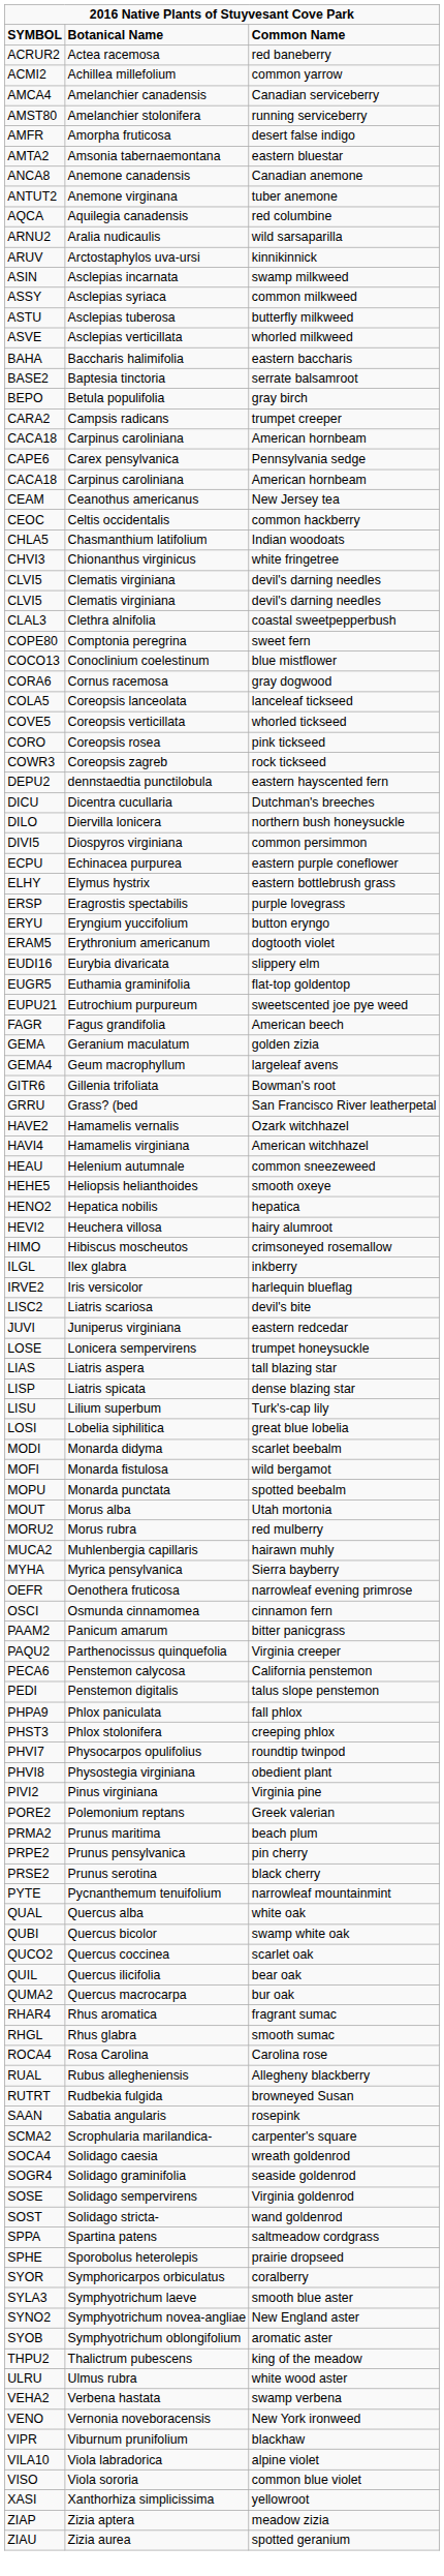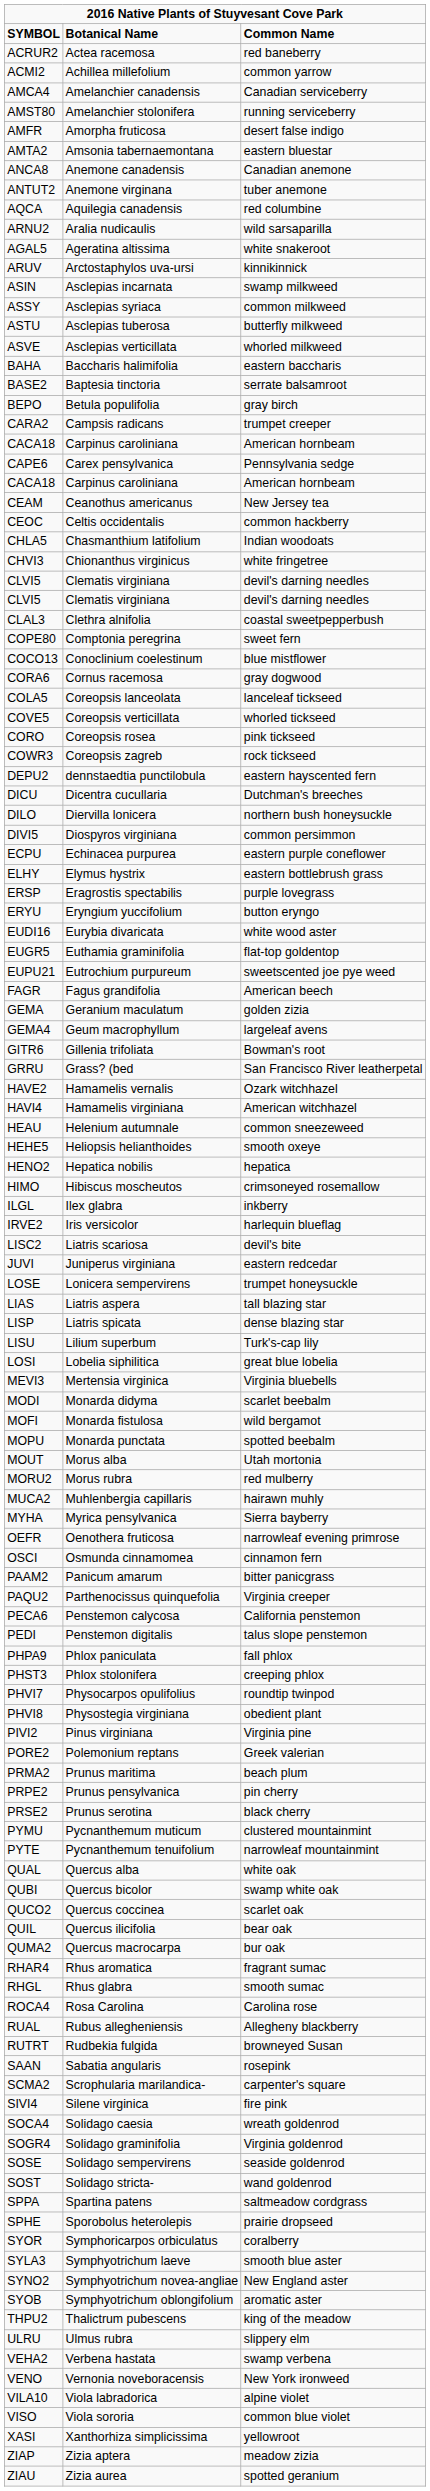 <table class="wikitable collapsible collapsed">
 <tr>
 <td colspan="3" style="text-align:center;"><strong>2016 Native Plants of Stuyvesant Cove Park</strong></td>
 </tr>
 <tr>
 <td><strong>SYMBOL</strong></td>
 <td><strong>Botanical Name</strong></td>
 <td><strong>Common Name</strong></td>
 </tr>
 <tr>
 <td>ACRUR2</td>
 <td>Actea racemosa</td>
 <td>red baneberry</td>
 </tr>
 <tr>
 <td>ACMI2</td>
 <td>Achillea millefolium</td>
 <td>common yarrow</td>
 </tr>
 <tr>
 <td>AMCA4</td>
 <td>Amelanchier canadensis</td>
 <td>Canadian serviceberry</td>
 </tr>
 <tr>
 <td>AMST80</td>
 <td>Amelanchier stolonifera</td>
 <td>running serviceberry</td>
 </tr>
 <tr>
 <td>AMFR</td>
 <td>Amorpha fruticosa</td>
 <td>desert false indigo</td>
 </tr>
 <tr>
 <td>AMTA2</td>
 <td>Amsonia tabernaemontana</td>
 <td>eastern bluestar</td>
 </tr>
 <tr>
 <td>ANCA8</td>
 <td>Anemone canadensis</td>
 <td>Canadian anemone</td>
 </tr>
 <tr>
 <td>ANTUT2</td>
 <td>Anemone virginana</td>
 <td>tuber anemone</td>
 </tr>
 <tr>
 <td>AQCA</td>
 <td>Aquilegia canadensis</td>
 <td>red columbine</td>
 </tr>
 <tr>
 <td>ARNU2</td>
 <td>Aralia nudicaulis</td>
 <td>wild sarsaparilla</td>
+</tr>
+<tr>
+<td>AGAL5</td>
+<td>Ageratina altissima</td>
+<td>white snakeroot</td>
 </tr>
 <tr>
 <td>ARUV</td>
 <td>Arctostaphylos uva-ursi</td>
 <td>kinnikinnick</td>
 </tr>
 <tr>
 <td>ASIN</td>
 <td>Asclepias incarnata</td>
 <td>swamp milkweed</td>
 </tr>
 <tr>
 <td>ASSY</td>
 <td>Asclepias syriaca</td>
 <td>common milkweed</td>
 </tr>
 <tr>
 <td>ASTU</td>
 <td>Asclepias tuberosa</td>
 <td>butterfly milkweed</td>
 </tr>
 <tr>
 <td>ASVE</td>
 <td>Asclepias verticillata</td>
 <td>whorled milkweed</td>
 </tr>
 <tr>
 <td>BAHA</td>
 <td>Baccharis halimifolia</td>
 <td>eastern baccharis</td>
 </tr>
 <tr>
 <td>BASE2</td>
 <td>Baptesia tinctoria</td>
 <td>serrate balsamroot</td>
 </tr>
 <tr>
 <td>BEPO</td>
 <td>Betula populifolia</td>
 <td>gray birch</td>
 </tr>
 <tr>
 <td>CARA2</td>
 <td>Campsis radicans</td>
 <td>trumpet creeper</td>
 </tr>
 <tr>
 <td>CACA18</td>
 <td>Carpinus caroliniana</td>
 <td>American hornbeam</td>
 </tr>
 <tr>
 <td>CAPE6</td>
 <td>Carex pensylvanica</td>
 <td>Pennsylvania sedge</td>
 </tr>
 <tr>
 <td>CACA18</td>
 <td>Carpinus caroliniana</td>
 <td>American hornbeam</td>
 </tr>
 <tr>
 <td>CEAM</td>
 <td>Ceanothus americanus</td>
 <td>New Jersey tea</td>
 </tr>
 <tr>
 <td>CEOC</td>
 <td>Celtis occidentalis</td>
 <td>common hackberry</td>
 </tr>
 <tr>
 <td>CHLA5</td>
 <td>Chasmanthium latifolium</td>
 <td>Indian woodoats</td>
 </tr>
 <tr>
 <td>CHVI3</td>
 <td>Chionanthus virginicus</td>
 <td>white fringetree</td>
 </tr>
 <tr>
 <td>CLVI5</td>
 <td>Clematis virginiana</td>
 <td>devil's darning needles</td>
 </tr>
 <tr>
 <td>CLVI5</td>
 <td>Clematis virginiana</td>
 <td>devil's darning needles</td>
 </tr>
 <tr>
 <td>CLAL3</td>
 <td>Clethra alnifolia</td>
 <td>coastal sweetpepperbush</td>
 </tr>
 <tr>
 <td>COPE80</td>
 <td>Comptonia peregrina</td>
 <td>sweet fern</td>
 </tr>
 <tr>
 <td>COCO13</td>
 <td>Conoclinium coelestinum</td>
 <td>blue mistflower</td>
 </tr>
 <tr>
 <td>CORA6</td>
 <td>Cornus racemosa</td>
 <td>gray dogwood</td>
 </tr>
 <tr>
 <td>COLA5</td>
 <td>Coreopsis lanceolata</td>
 <td>lanceleaf tickseed</td>
 </tr>
 <tr>
 <td>COVE5</td>
 <td>Coreopsis verticillata</td>
 <td>whorled tickseed</td>
 </tr>
 <tr>
 <td>CORO</td>
 <td>Coreopsis rosea</td>
 <td>pink tickseed</td>
 </tr>
 <tr>
 <td>COWR3</td>
 <td>Coreopsis zagreb</td>
 <td>rock tickseed</td>
 </tr>
 <tr>
 <td>DEPU2</td>
 <td>dennstaedtia punctilobula</td>
 <td>eastern hayscented fern</td>
 </tr>
 <tr>
 <td>DICU</td>
 <td>Dicentra cucullaria</td>
 <td>Dutchman's breeches</td>
 </tr>
 <tr>
 <td>DILO</td>
 <td>Diervilla lonicera</td>
 <td>northern bush honeysuckle</td>
 </tr>
 <tr>
 <td>DIVI5</td>
 <td>Diospyros virginiana</td>
 <td>common persimmon</td>
 </tr>
 <tr>
 <td>ECPU</td>
 <td>Echinacea purpurea</td>
 <td>eastern purple coneflower</td>
 </tr>
 <tr>
 <td>ELHY</td>
 <td>Elymus hystrix</td>
 <td>eastern bottlebrush grass</td>
 </tr>
 <tr>
 <td>ERSP</td>
 <td>Eragrostis spectabilis</td>
 <td>purple lovegrass</td>
 </tr>
 <tr>
 <td>ERYU</td>
 <td>Eryngium yuccifolium</td>
 <td>button eryngo</td>
 </tr>
 <tr>
-<td>ERAM5</td>
-<td>Erythronium americanum</td>
-<td>dogtooth violet</td>
-</tr>
-<tr>
 <td>EUDI16</td>
 <td>Eurybia divaricata</td>
-<td>slippery elm</td>
+<td>white wood aster</td>
 </tr>
 <tr>
 <td>EUGR5</td>
 <td>Euthamia graminifolia</td>
 <td>flat-top goldentop</td>
 </tr>
 <tr>
 <td>EUPU21</td>
 <td>Eutrochium purpureum</td>
 <td>sweetscented joe pye weed</td>
 </tr>
 <tr>
 <td>FAGR</td>
 <td>Fagus grandifolia</td>
 <td>American beech</td>
 </tr>
 <tr>
 <td>GEMA</td>
 <td>Geranium maculatum</td>
 <td>golden zizia</td>
 </tr>
 <tr>
 <td>GEMA4</td>
 <td>Geum macrophyllum</td>
 <td>largeleaf avens</td>
 </tr>
 <tr>
 <td>GITR6</td>
 <td>Gillenia trifoliata</td>
 <td>Bowman's root</td>
 </tr>
 <tr>
 <td>GRRU</td>
 <td>Grass? (bed</td>
 <td>San Francisco River leatherpetal</td>
 </tr>
 <tr>
 <td>HAVE2</td>
 <td>Hamamelis vernalis</td>
 <td>Ozark witchhazel</td>
 </tr>
 <tr>
 <td>HAVI4</td>
 <td>Hamamelis virginiana</td>
 <td>American witchhazel</td>
 </tr>
 <tr>
 <td>HEAU</td>
 <td>Helenium autumnale</td>
 <td>common sneezeweed</td>
 </tr>
 <tr>
 <td>HEHE5</td>
 <td>Heliopsis helianthoides</td>
 <td>smooth oxeye</td>
 </tr>
 <tr>
 <td>HENO2</td>
 <td>Hepatica nobilis</td>
 <td>hepatica</td>
 </tr>
 <tr>
-<td>HEVI2</td>
-<td>Heuchera villosa</td>
-<td>hairy alumroot</td>
-</tr>
-<tr>
 <td>HIMO</td>
 <td>Hibiscus moscheutos</td>
 <td>crimsoneyed rosemallow</td>
 </tr>
 <tr>
 <td>ILGL</td>
 <td>Ilex glabra</td>
 <td>inkberry</td>
 </tr>
 <tr>
 <td>IRVE2</td>
 <td>Iris versicolor</td>
 <td>harlequin blueflag</td>
 </tr>
 <tr>
 <td>LISC2</td>
 <td>Liatris scariosa</td>
 <td>devil's bite</td>
 </tr>
 <tr>
 <td>JUVI</td>
 <td>Juniperus virginiana</td>
 <td>eastern redcedar</td>
 </tr>
 <tr>
 <td>LOSE</td>
 <td>Lonicera sempervirens</td>
 <td>trumpet honeysuckle</td>
 </tr>
 <tr>
 <td>LIAS</td>
 <td>Liatris aspera</td>
 <td>tall blazing star</td>
 </tr>
 <tr>
 <td>LISP</td>
 <td>Liatris spicata</td>
 <td>dense blazing star</td>
 </tr>
 <tr>
 <td>LISU</td>
 <td>Lilium superbum</td>
 <td>Turk's-cap lily</td>
 </tr>
 <tr>
 <td>LOSI</td>
 <td>Lobelia siphilitica</td>
 <td>great blue lobelia</td>
+</tr>
+<tr>
+<td>MEVI3</td>
+<td>Mertensia virginica</td>
+<td>Virginia bluebells</td>
 </tr>
 <tr>
 <td>MODI</td>
 <td>Monarda didyma</td>
 <td>scarlet beebalm</td>
 </tr>
 <tr>
 <td>MOFI</td>
 <td>Monarda fistulosa</td>
 <td>wild bergamot</td>
 </tr>
 <tr>
 <td>MOPU</td>
 <td>Monarda punctata</td>
 <td>spotted beebalm</td>
 </tr>
 <tr>
 <td>MOUT</td>
 <td>Morus alba</td>
 <td>Utah mortonia</td>
 </tr>
 <tr>
 <td>MORU2</td>
 <td>Morus rubra</td>
 <td>red mulberry</td>
 </tr>
 <tr>
 <td>MUCA2</td>
 <td>Muhlenbergia capillaris</td>
 <td>hairawn muhly</td>
 </tr>
 <tr>
 <td>MYHA</td>
 <td>Myrica pensylvanica</td>
 <td>Sierra bayberry</td>
 </tr>
 <tr>
 <td>OEFR</td>
 <td>Oenothera fruticosa</td>
 <td>narrowleaf evening primrose</td>
 </tr>
 <tr>
 <td>OSCI</td>
 <td>Osmunda cinnamomea</td>
 <td>cinnamon fern</td>
 </tr>
 <tr>
 <td>PAAM2</td>
 <td>Panicum amarum</td>
 <td>bitter panicgrass</td>
 </tr>
 <tr>
 <td>PAQU2</td>
 <td>Parthenocissus quinquefolia</td>
 <td>Virginia creeper</td>
 </tr>
 <tr>
 <td>PECA6</td>
 <td>Penstemon calycosa</td>
 <td>California penstemon</td>
 </tr>
 <tr>
 <td>PEDI</td>
 <td>Penstemon digitalis</td>
 <td>talus slope penstemon</td>
 </tr>
 <tr>
 <td>PHPA9</td>
 <td>Phlox paniculata</td>
 <td>fall phlox</td>
 </tr>
 <tr>
 <td>PHST3</td>
 <td>Phlox stolonifera</td>
 <td>creeping phlox</td>
 </tr>
 <tr>
 <td>PHVI7</td>
 <td>Physocarpos opulifolius</td>
 <td>roundtip twinpod</td>
 </tr>
 <tr>
 <td>PHVI8</td>
 <td>Physostegia virginiana</td>
 <td>obedient plant</td>
 </tr>
 <tr>
 <td>PIVI2</td>
 <td>Pinus virginiana</td>
 <td>Virginia pine</td>
 </tr>
 <tr>
 <td>PORE2</td>
 <td>Polemonium reptans</td>
 <td>Greek valerian</td>
 </tr>
 <tr>
 <td>PRMA2</td>
 <td>Prunus maritima</td>
 <td>beach plum</td>
 </tr>
 <tr>
 <td>PRPE2</td>
 <td>Prunus pensylvanica</td>
 <td>pin cherry</td>
 </tr>
 <tr>
 <td>PRSE2</td>
 <td>Prunus serotina</td>
 <td>black cherry</td>
 </tr>
 <tr>
+<td>PYMU</td>
+<td>Pycnanthemum muticum</td>
+<td>clustered mountainmint</td>
+</tr>
+<tr>
 <td>PYTE</td>
 <td>Pycnanthemum tenuifolium</td>
 <td>narrowleaf mountainmint</td>
 </tr>
 <tr>
 <td>QUAL</td>
 <td>Quercus alba</td>
 <td>white oak</td>
 </tr>
 <tr>
 <td>QUBI</td>
 <td>Quercus bicolor</td>
 <td>swamp white oak</td>
 </tr>
 <tr>
 <td>QUCO2</td>
 <td>Quercus coccinea</td>
 <td>scarlet oak</td>
 </tr>
 <tr>
 <td>QUIL</td>
 <td>Quercus ilicifolia</td>
 <td>bear oak</td>
 </tr>
 <tr>
 <td>QUMA2</td>
 <td>Quercus macrocarpa</td>
 <td>bur oak</td>
 </tr>
 <tr>
 <td>RHAR4</td>
 <td>Rhus aromatica</td>
 <td>fragrant sumac</td>
 </tr>
 <tr>
 <td>RHGL</td>
 <td>Rhus glabra</td>
 <td>smooth sumac</td>
 </tr>
 <tr>
 <td>ROCA4</td>
 <td>Rosa Carolina</td>
 <td>Carolina rose</td>
 </tr>
 <tr>
 <td>RUAL</td>
 <td>Rubus allegheniensis</td>
 <td>Allegheny blackberry</td>
 </tr>
 <tr>
 <td>RUTRT</td>
 <td>Rudbekia fulgida</td>
 <td>browneyed Susan</td>
 </tr>
 <tr>
 <td>SAAN</td>
 <td>Sabatia angularis</td>
 <td>rosepink</td>
 </tr>
 <tr>
 <td>SCMA2</td>
 <td>Scrophularia marilandica-</td>
 <td>carpenter's square</td>
 </tr>
 <tr>
+<td>SIVI4</td>
+<td>Silene virginica</td>
+<td>fire pink</td>
+</tr>
+<tr>
 <td>SOCA4</td>
 <td>Solidago caesia</td>
 <td>wreath goldenrod</td>
 </tr>
 <tr>
 <td>SOGR4</td>
 <td>Solidago graminifolia</td>
-<td>seaside goldenrod</td>
+<td>Virginia goldenrod</td>
 </tr>
 <tr>
 <td>SOSE</td>
 <td>Solidago sempervirens</td>
-<td>Virginia goldenrod</td>
+<td>seaside goldenrod</td>
 </tr>
 <tr>
 <td>SOST</td>
 <td>Solidago stricta-</td>
 <td>wand goldenrod</td>
 </tr>
 <tr>
 <td>SPPA</td>
 <td>Spartina patens</td>
 <td>saltmeadow cordgrass</td>
 </tr>
 <tr>
 <td>SPHE</td>
 <td>Sporobolus heterolepis</td>
 <td>prairie dropseed</td>
 </tr>
 <tr>
 <td>SYOR</td>
 <td>Symphoricarpos orbiculatus</td>
 <td>coralberry</td>
 </tr>
 <tr>
 <td>SYLA3</td>
 <td>Symphyotrichum laeve</td>
 <td>smooth blue aster</td>
 </tr>
 <tr>
 <td>SYNO2</td>
 <td>Symphyotrichum novea-angliae</td>
 <td>New England aster</td>
 </tr>
 <tr>
 <td>SYOB</td>
 <td>Symphyotrichum oblongifolium</td>
 <td>aromatic aster</td>
 </tr>
 <tr>
 <td>THPU2</td>
 <td>Thalictrum pubescens</td>
 <td>king of the meadow</td>
 </tr>
 <tr>
 <td>ULRU</td>
 <td>Ulmus rubra</td>
-<td>white wood aster</td>
+<td>slippery elm</td>
 </tr>
 <tr>
 <td>VEHA2</td>
 <td>Verbena hastata</td>
 <td>swamp verbena</td>
 </tr>
 <tr>
 <td>VENO</td>
 <td>Vernonia noveboracensis</td>
 <td>New York ironweed</td>
-</tr>
-<tr>
-<td>VIPR</td>
-<td>Viburnum prunifolium</td>
-<td>blackhaw</td>
 </tr>
 <tr>
 <td>VILA10</td>
 <td>Viola labradorica</td>
 <td>alpine violet</td>
 </tr>
 <tr>
 <td>VISO</td>
 <td>Viola sororia</td>
 <td>common blue violet</td>
 </tr>
 <tr>
 <td>XASI</td>
 <td>Xanthorhiza simplicissima</td>
 <td>yellowroot</td>
 </tr>
 <tr>
 <td>ZIAP</td>
 <td>Zizia aptera</td>
 <td>meadow zizia</td>
 </tr>
 <tr>
 <td>ZIAU</td>
 <td>Zizia aurea</td>
 <td>spotted geranium</td>
 </tr>
 </table>
